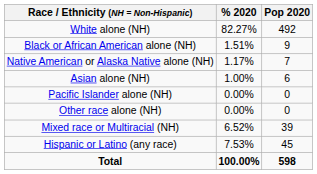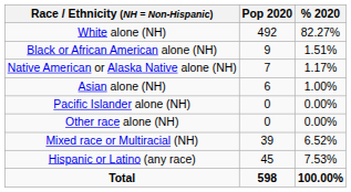 <table class="wikitable" style="text-align:center;">
 <tr>
 <th>Race / Ethnicity <small>(<em>NH = Non-Hispanic</em>)</small></th>
+<th>Pop 2020</th>
 <th>% 2020</th>
-<th>Pop 2020</th>
 </tr>
 <tr>
 <td><a href='#'>White</a> alone (NH)</td>
+<td>492</td>
 <td>82.27%</td>
-<td>492</td>
 </tr>
 <tr>
 <td><a href='#'>Black or African American</a> alone (NH)</td>
+<td>9</td>
 <td>1.51%</td>
-<td>9</td>
 </tr>
 <tr>
 <td><a href='#'>Native American</a> or <a href='#'>Alaska Native</a> alone (NH)</td>
+<td>7</td>
 <td>1.17%</td>
-<td>7</td>
 </tr>
 <tr>
 <td><a href='#'>Asian</a> alone (NH)</td>
+<td>6</td>
 <td>1.00%</td>
-<td>6</td>
 </tr>
 <tr>
 <td><a href='#'>Pacific Islander</a> alone (NH)</td>
+<td>0</td>
 <td>0.00%</td>
-<td>0</td>
 </tr>
 <tr>
 <td><a href='#'>Other race</a> alone (NH)</td>
+<td>0</td>
 <td>0.00%</td>
-<td>0</td>
 </tr>
 <tr>
 <td><a href='#'>Mixed race or Multiracial</a> (NH)</td>
+<td>39</td>
 <td>6.52%</td>
-<td>39</td>
 </tr>
 <tr>
 <td><a href='#'>Hispanic or Latino</a> (any race)</td>
+<td>45</td>
 <td>7.53%</td>
-<td>45</td>
 </tr>
 <tr>
 <td><strong>Total</strong></td>
+<td><strong>598</strong></td>
 <td><strong>100.00%</strong></td>
-<td><strong>598</strong></td>
 </tr>
 </table>
